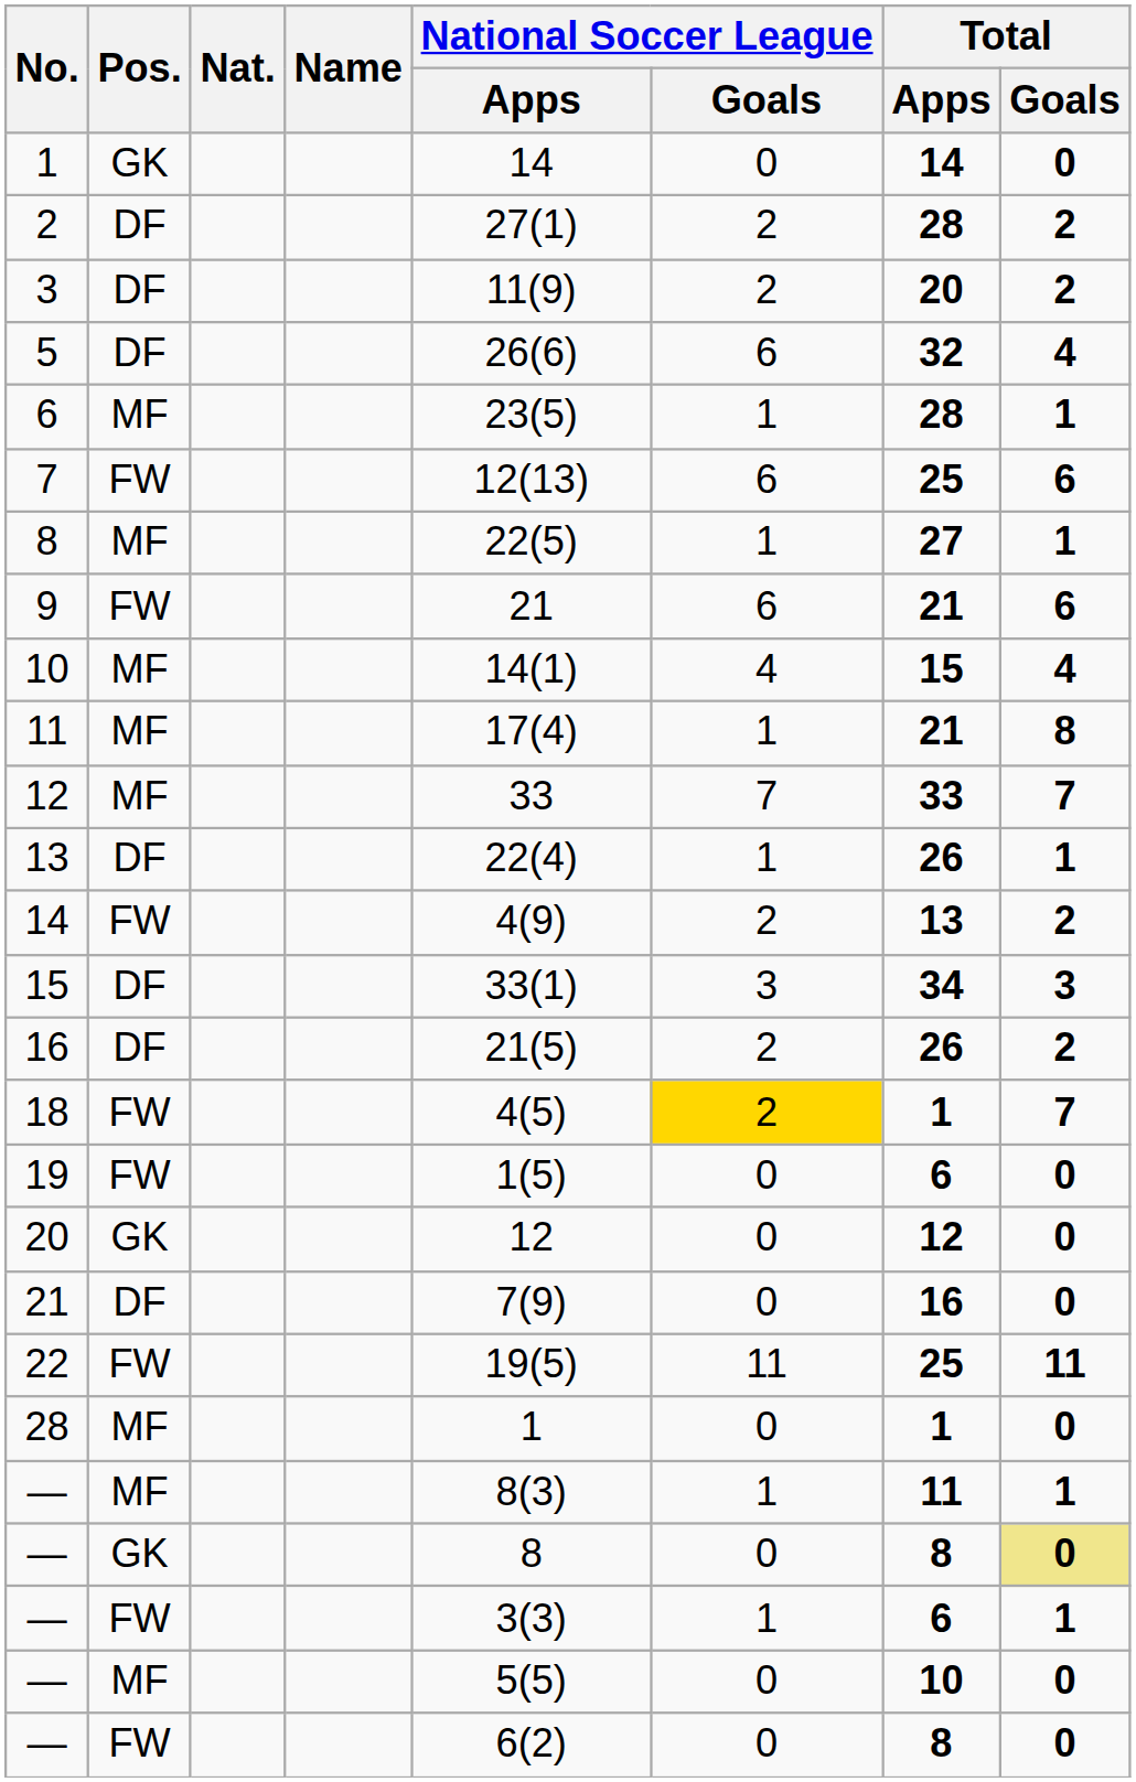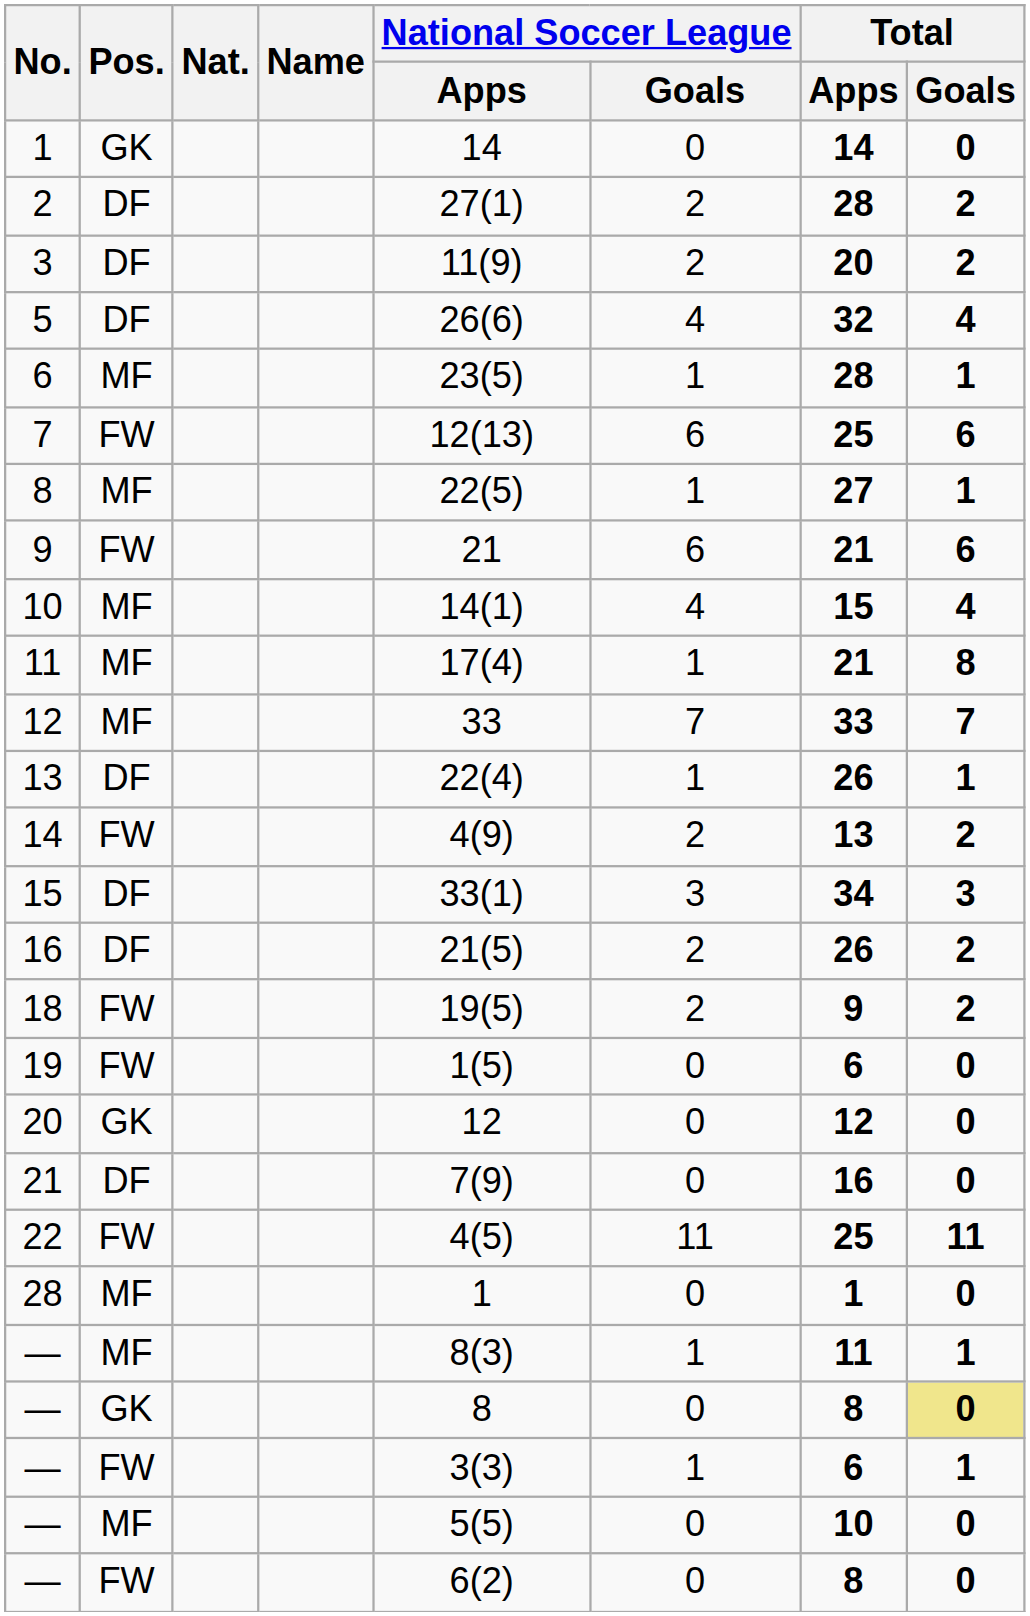 <table class="wikitable sortable" style="text-align:center">
 <tr>
 <th rowspan="2">No.</th>
 <th rowspan="2">Pos.</th>
 <th rowspan="2">Nat.</th>
 <th rowspan="2">Name</th>
 <th colspan="2"><a href='#'>National Soccer League</a></th>
 <th colspan="2">Total</th>
 </tr>
 <tr>
 <th>Apps</th>
 <th>Goals</th>
 <th>Apps</th>
 <th>Goals</th>
 </tr>
 <tr>
 <td>1</td>
 <td>GK</td>
 <td></td>
 <td align=left></td>
 <td>14</td>
 <td>0</td>
 <td><strong>14</strong></td>
 <td><strong>0</strong></td>
 </tr>
 <tr>
 <td>2</td>
 <td>DF</td>
 <td></td>
 <td align=left></td>
 <td>27(1)</td>
 <td>2</td>
 <td><strong>28</strong></td>
 <td><strong>2</strong></td>
 </tr>
 <tr>
 <td>3</td>
 <td>DF</td>
 <td></td>
 <td align=left></td>
 <td>11(9)</td>
 <td>2</td>
 <td><strong>20</strong></td>
 <td><strong>2</strong></td>
 </tr>
 <tr>
 <td>5</td>
 <td>DF</td>
 <td></td>
 <td align=left></td>
 <td>26(6)</td>
-<td>6</td>
+<td>4</td>
 <td><strong>32</strong></td>
 <td><strong>4</strong></td>
 </tr>
 <tr>
 <td>6</td>
 <td>MF</td>
 <td></td>
 <td align=left></td>
 <td>23(5)</td>
 <td>1</td>
 <td><strong>28</strong></td>
 <td><strong>1</strong></td>
 </tr>
 <tr>
 <td>7</td>
 <td>FW</td>
 <td></td>
 <td align=left></td>
 <td>12(13)</td>
 <td>6</td>
 <td><strong>25</strong></td>
 <td><strong>6</strong></td>
 </tr>
 <tr>
 <td>8</td>
 <td>MF</td>
 <td></td>
 <td align=left></td>
 <td>22(5)</td>
 <td>1</td>
 <td><strong>27</strong></td>
 <td><strong>1</strong></td>
 </tr>
 <tr>
 <td>9</td>
 <td>FW</td>
 <td></td>
 <td align=left></td>
 <td>21</td>
 <td>6</td>
 <td><strong>21</strong></td>
 <td><strong>6</strong></td>
 </tr>
 <tr>
 <td>10</td>
 <td>MF</td>
 <td></td>
 <td align=left></td>
 <td>14(1)</td>
 <td>4</td>
 <td><strong>15</strong></td>
 <td><strong>4</strong></td>
 </tr>
 <tr>
 <td>11</td>
 <td>MF</td>
 <td></td>
 <td align=left></td>
 <td>17(4)</td>
 <td>1</td>
 <td><strong>21</strong></td>
 <td><strong>8</strong></td>
 </tr>
 <tr>
 <td>12</td>
 <td>MF</td>
 <td></td>
 <td align=left></td>
 <td>33</td>
 <td>7</td>
 <td><strong>33</strong></td>
 <td><strong>7</strong></td>
 </tr>
 <tr>
 <td>13</td>
 <td>DF</td>
 <td></td>
 <td align=left></td>
 <td>22(4)</td>
 <td>1</td>
 <td><strong>26</strong></td>
 <td><strong>1</strong></td>
 </tr>
 <tr>
 <td>14</td>
 <td>FW</td>
 <td></td>
 <td align=left></td>
 <td>4(9)</td>
 <td>2</td>
 <td><strong>13</strong></td>
 <td><strong>2</strong></td>
 </tr>
 <tr>
 <td>15</td>
 <td>DF</td>
 <td></td>
 <td align=left></td>
 <td>33(1)</td>
 <td>3</td>
 <td><strong>34</strong></td>
 <td><strong>3</strong></td>
 </tr>
 <tr>
 <td>16</td>
 <td>DF</td>
 <td></td>
 <td align=left></td>
 <td>21(5)</td>
 <td>2</td>
 <td><strong>26</strong></td>
 <td><strong>2</strong></td>
 </tr>
 <tr>
 <td>18</td>
 <td>FW</td>
 <td></td>
 <td align=left></td>
-<td>4(5)</td>
-<td style="background: gold;">2</td>
-<td><strong>1</strong></td>
-<td><strong>7</strong></td>
+<td>19(5)</td>
+<td>2</td>
+<td><strong>9</strong></td>
+<td><strong>2</strong></td>
 </tr>
 <tr>
 <td>19</td>
 <td>FW</td>
 <td></td>
 <td align=left></td>
 <td>1(5)</td>
 <td>0</td>
 <td><strong>6</strong></td>
 <td><strong>0</strong></td>
 </tr>
 <tr>
 <td>20</td>
 <td>GK</td>
 <td></td>
 <td align=left></td>
 <td>12</td>
 <td>0</td>
 <td><strong>12</strong></td>
 <td><strong>0</strong></td>
 </tr>
 <tr>
 <td>21</td>
 <td>DF</td>
 <td></td>
 <td align=left></td>
 <td>7(9)</td>
 <td>0</td>
 <td><strong>16</strong></td>
 <td><strong>0</strong></td>
 </tr>
 <tr>
 <td>22</td>
 <td>FW</td>
 <td></td>
 <td align=left></td>
-<td>19(5)</td>
+<td>4(5)</td>
 <td>11</td>
 <td><strong>25</strong></td>
 <td><strong>11</strong></td>
 </tr>
 <tr>
 <td>28</td>
 <td>MF</td>
 <td></td>
 <td align=left></td>
 <td>1</td>
 <td>0</td>
 <td><strong>1</strong></td>
 <td><strong>0</strong></td>
 </tr>
 <tr>
 <td>—</td>
 <td>MF</td>
 <td></td>
 <td align=left></td>
 <td>8(3)</td>
 <td>1</td>
 <td><strong>11</strong></td>
 <td><strong>1</strong></td>
 </tr>
 <tr>
 <td>—</td>
 <td>GK</td>
 <td></td>
 <td align=left></td>
 <td>8</td>
 <td>0</td>
 <td><strong>8</strong></td>
 <td style="background: khaki;"><strong>0</strong></td>
 </tr>
 <tr>
 <td>—</td>
 <td>FW</td>
 <td></td>
 <td align=left></td>
 <td>3(3)</td>
 <td>1</td>
 <td><strong>6</strong></td>
 <td><strong>1</strong></td>
 </tr>
 <tr>
 <td>—</td>
 <td>MF</td>
 <td></td>
 <td align=left></td>
 <td>5(5)</td>
 <td>0</td>
 <td><strong>10</strong></td>
 <td><strong>0</strong></td>
 </tr>
 <tr>
 <td>—</td>
 <td>FW</td>
 <td></td>
 <td align=left></td>
 <td>6(2)</td>
 <td>0</td>
 <td><strong>8</strong></td>
 <td><strong>0</strong></td>
 </tr>
 </table>
